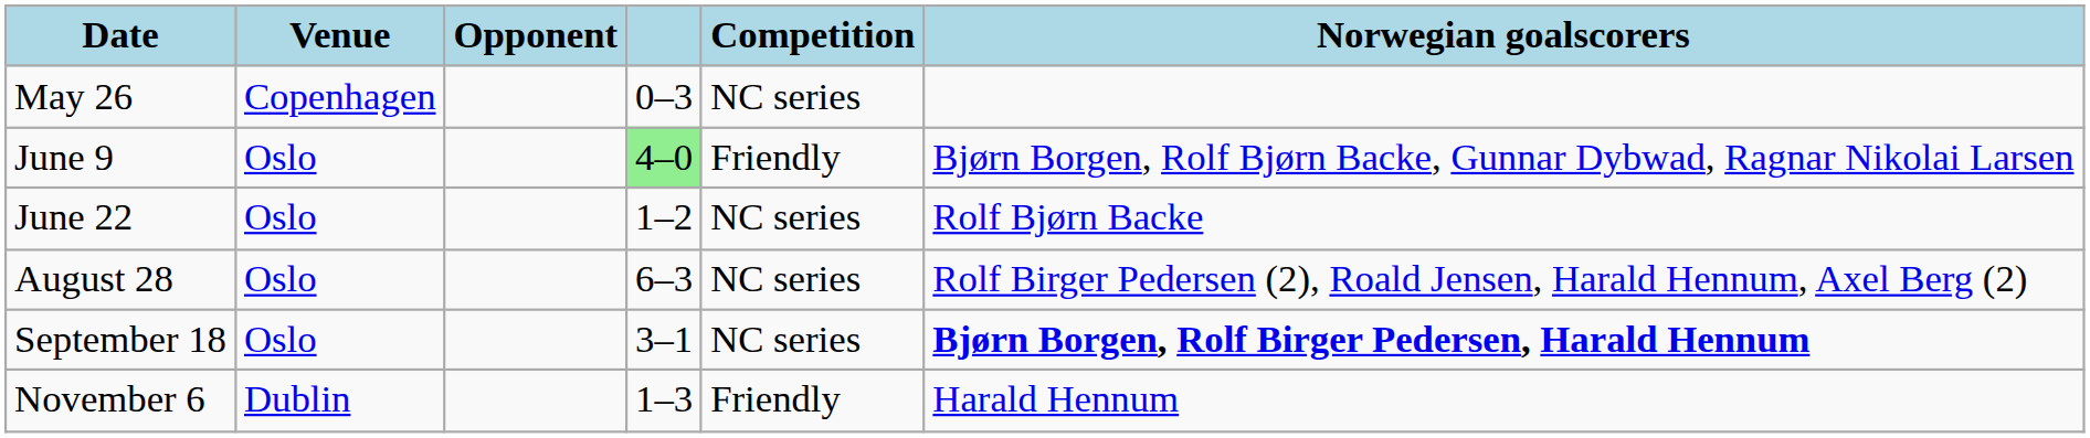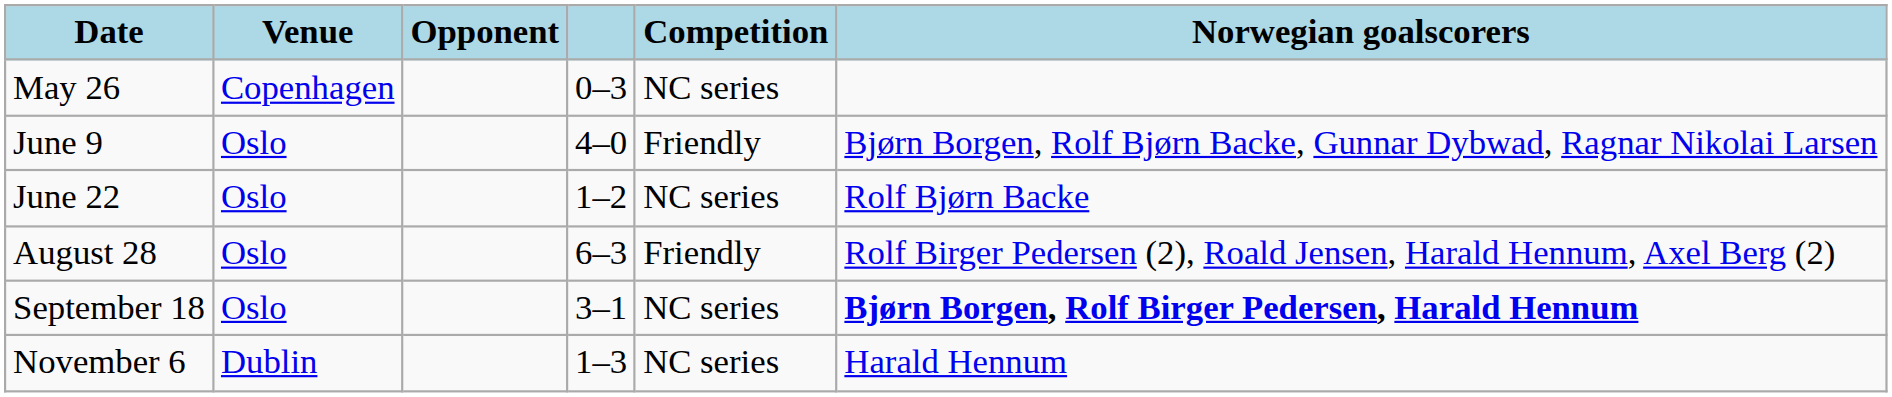 <table class="wikitable">
 <tr>
 <th style="background: lightblue;">Date</th>
 <th style="background: lightblue;">Venue</th>
 <th style="background: lightblue;">Opponent</th>
 <th style="background: lightblue;" align=center></th>
 <th style="background: lightblue;" align=center>Competition</th>
 <th style="background: lightblue;">Norwegian goalscorers</th>
 </tr>
 <tr>
 <td>May 26</td>
 <td><a href='#'>Copenhagen</a></td>
 <td></td>
 <td>0–3</td>
 <td>NC series</td>
 <td></td>
 </tr>
 <tr>
 <td>June 9</td>
 <td><a href='#'>Oslo</a></td>
 <td></td>
-<td style="background: lightgreen;">4–0</td>
+<td>4–0</td>
 <td>Friendly</td>
 <td><a href='#'>Bjørn Borgen</a>, <a href='#'>Rolf Bjørn Backe</a>, <a href='#'>Gunnar Dybwad</a>, <a href='#'>Ragnar Nikolai Larsen</a></td>
 </tr>
 <tr>
 <td>June 22</td>
 <td><a href='#'>Oslo</a></td>
 <td></td>
 <td>1–2</td>
 <td>NC series</td>
 <td><a href='#'>Rolf Bjørn Backe</a></td>
 </tr>
 <tr>
 <td>August 28</td>
 <td><a href='#'>Oslo</a></td>
 <td></td>
 <td>6–3</td>
-<td>NC series</td>
+<td>Friendly</td>
 <td><a href='#'>Rolf Birger Pedersen</a> (2), <a href='#'>Roald Jensen</a>, <a href='#'>Harald Hennum</a>, <a href='#'>Axel Berg</a> (2)</td>
 </tr>
 <tr>
 <td>September 18</td>
 <td><a href='#'>Oslo</a></td>
 <td></td>
 <td>3–1</td>
 <td>NC series</td>
 <td><strong><a href='#'>Bjørn Borgen</a>, <a href='#'>Rolf Birger Pedersen</a>, <a href='#'>Harald Hennum</a></strong></td>
 </tr>
 <tr>
 <td>November 6</td>
 <td><a href='#'>Dublin</a></td>
 <td></td>
 <td>1–3</td>
-<td>Friendly</td>
+<td>NC series</td>
 <td><a href='#'>Harald Hennum</a></td>
 </tr>
 </table>
